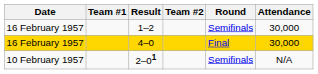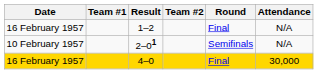 <table class="wikitable" style="text-align: left;">
 <tr>
 <th>Date</th>
 <th>Team #1</th>
 <th>Result</th>
 <th>Team #2</th>
 <th>Round</th>
 <th>Attendance</th>
 </tr>
 <tr>
 <td>16 February 1957</td>
 <td></td>
 <td style="text-align:center;">1–2</td>
 <td></td>
+<td><a href='#'>Final</a></td>
+<td style="text-align:center;">N/A</td>
+</tr>
+<tr>
+<td>10 February 1957</td>
+<td></td>
+<td style="text-align:center;">2–0<sup><strong>1</strong></sup></td>
+<td></td>
 <td><a href='#'>Semifinals</a></td>
-<td style="text-align:center;">30,000</td>
+<td style="text-align:center;">N/A</td>
 </tr>
 <tr bgcolor=gold>
 <td>16 February 1957</td>
 <td></td>
 <td style="text-align:center;">4–0</td>
 <td></td>
 <td><a href='#'>Final</a></td>
 <td style="text-align:center;">30,000</td>
 </tr>
-<tr>
-<td>10 February 1957</td>
-<td></td>
-<td style="text-align:center;">2–0<sup><strong>1</strong></sup></td>
-<td></td>
-<td><a href='#'>Semifinals</a></td>
-<td style="text-align:center;">N/A</td>
-</tr>
 </table>
